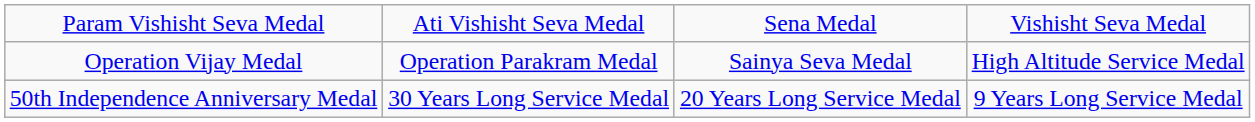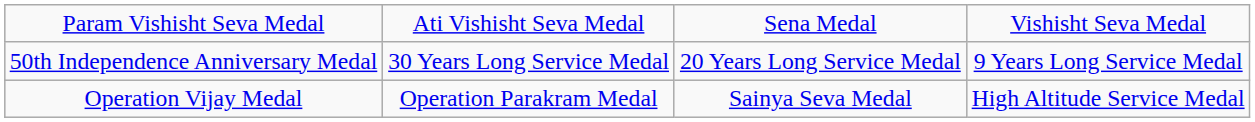 <table class="wikitable" style="margin:1em auto; text-align:center;">
 <tr>
 <td><a href='#'>Param Vishisht Seva Medal</a></td>
 <td><a href='#'>Ati Vishisht Seva Medal</a></td>
 <td><a href='#'>Sena Medal</a></td>
 <td><a href='#'>Vishisht Seva Medal</a></td>
 </tr>
 <tr>
+<td><a href='#'>50th Independence Anniversary Medal</a></td>
+<td><a href='#'>30 Years Long Service Medal</a></td>
+<td><a href='#'>20 Years Long Service Medal</a></td>
+<td><a href='#'>9 Years Long Service Medal</a></td>
+</tr>
+<tr>
 <td><a href='#'>Operation Vijay Medal</a></td>
 <td><a href='#'>Operation Parakram Medal</a></td>
 <td><a href='#'>Sainya Seva Medal</a></td>
 <td><a href='#'>High Altitude Service Medal</a></td>
 </tr>
-<tr>
-<td><a href='#'>50th Independence Anniversary Medal</a></td>
-<td><a href='#'>30 Years Long Service Medal</a></td>
-<td><a href='#'>20 Years Long Service Medal</a></td>
-<td><a href='#'>9 Years Long Service Medal</a></td>
-</tr>
 </table>
